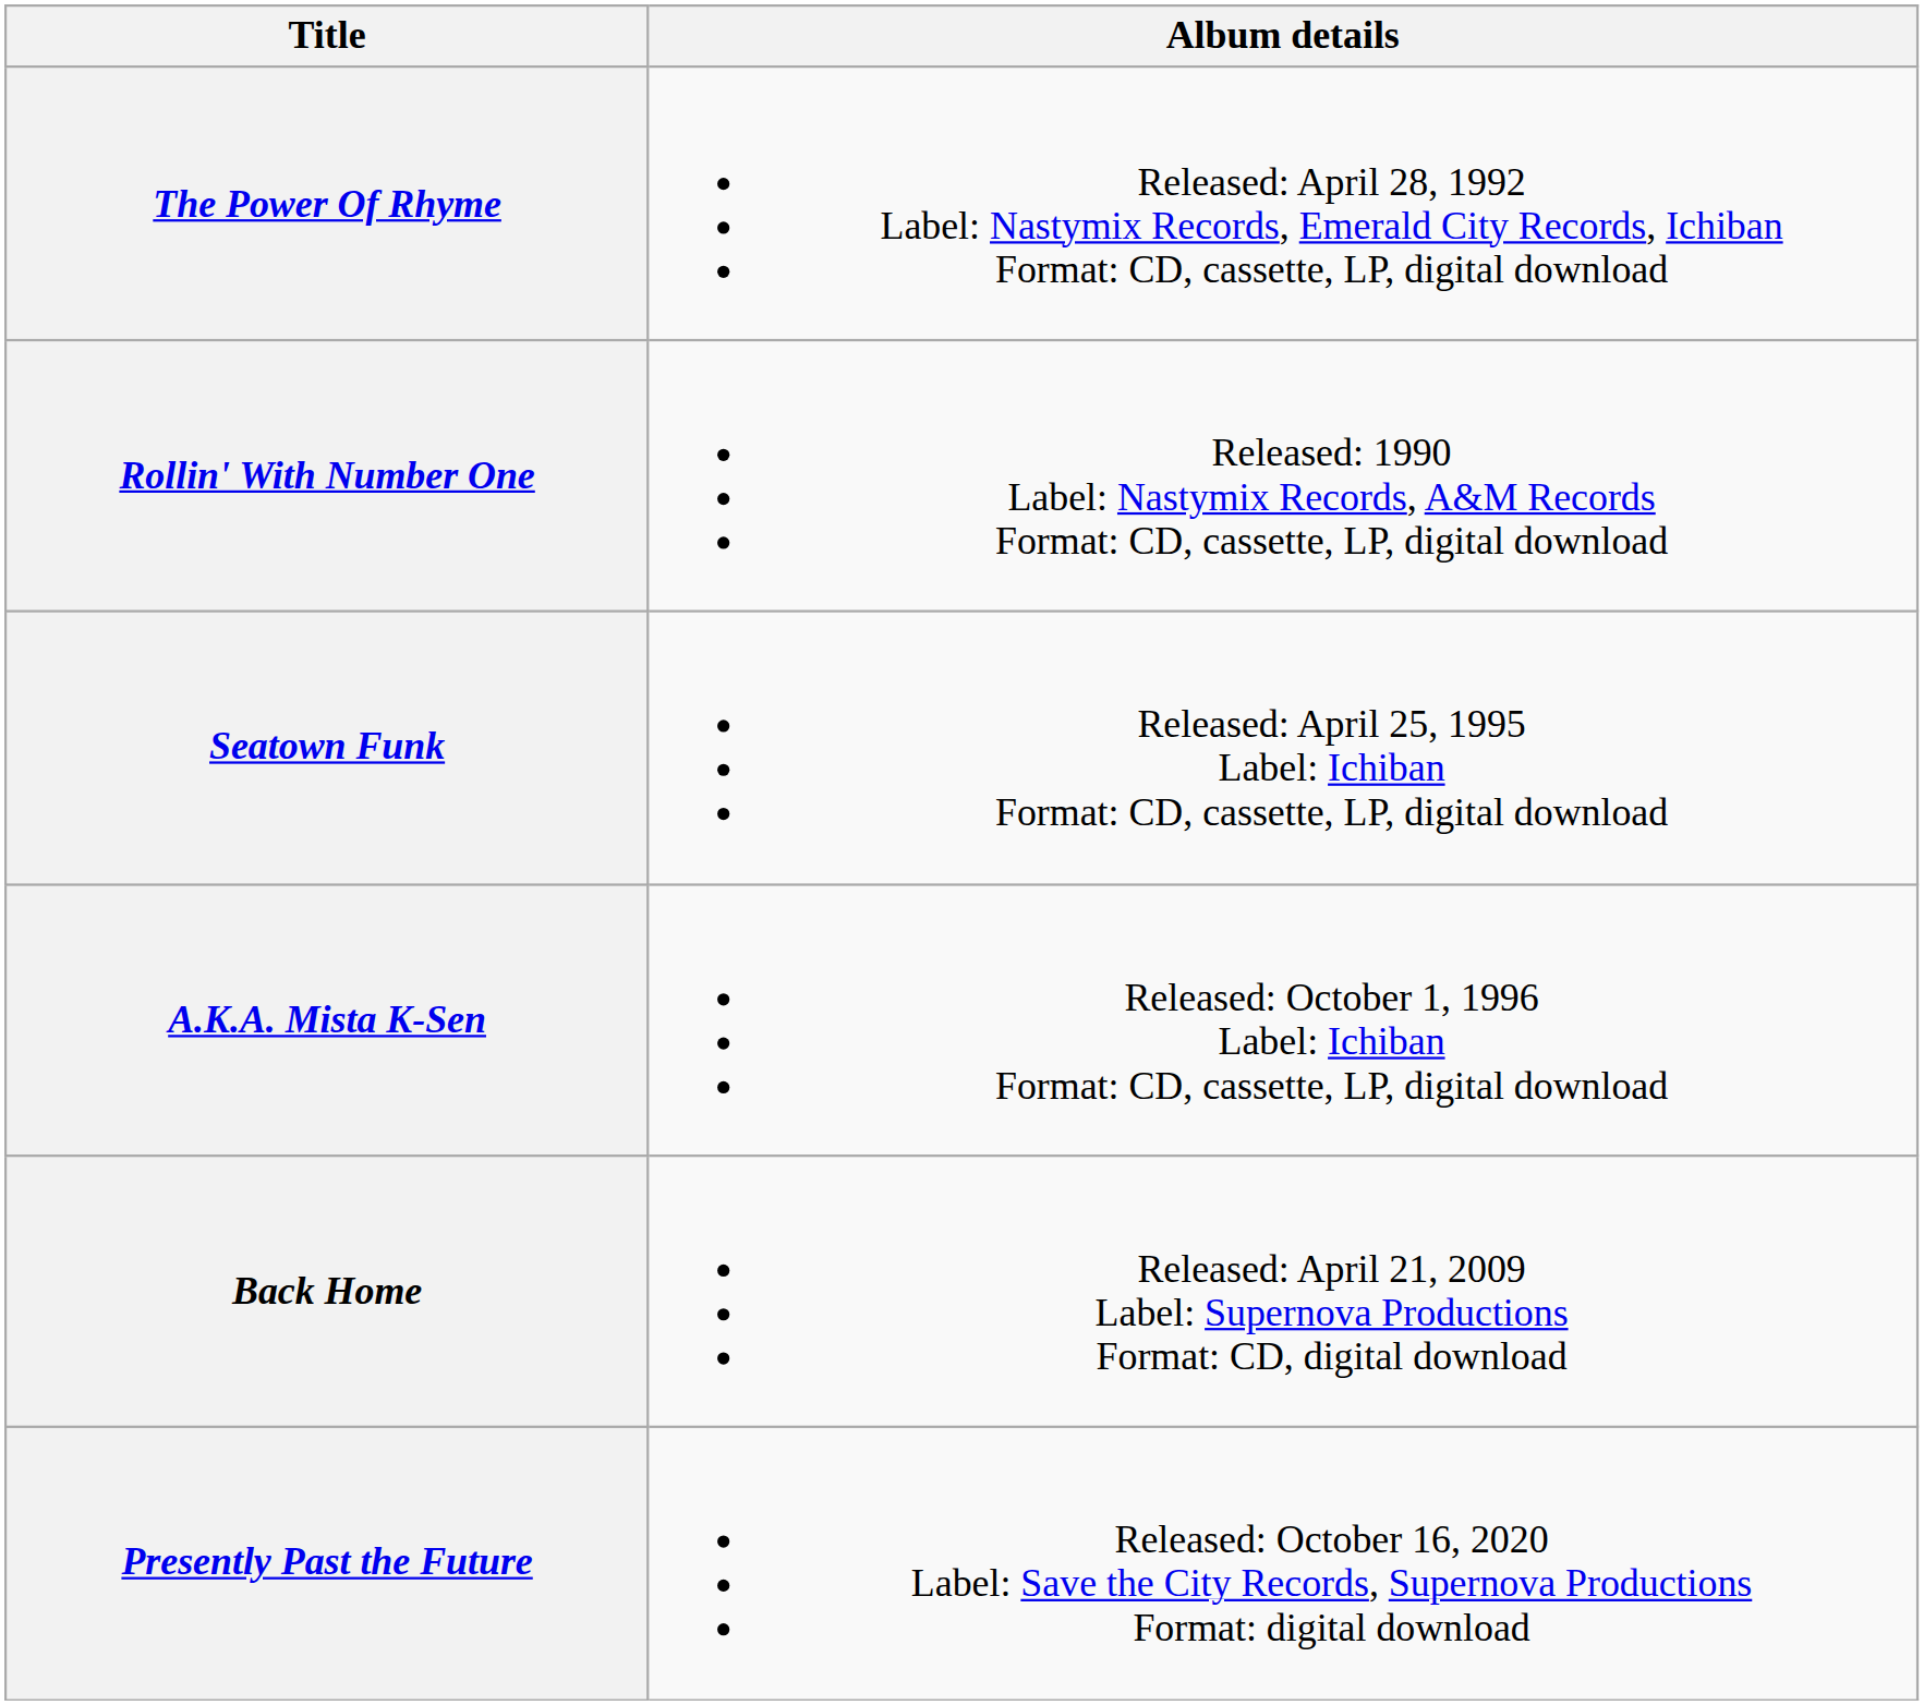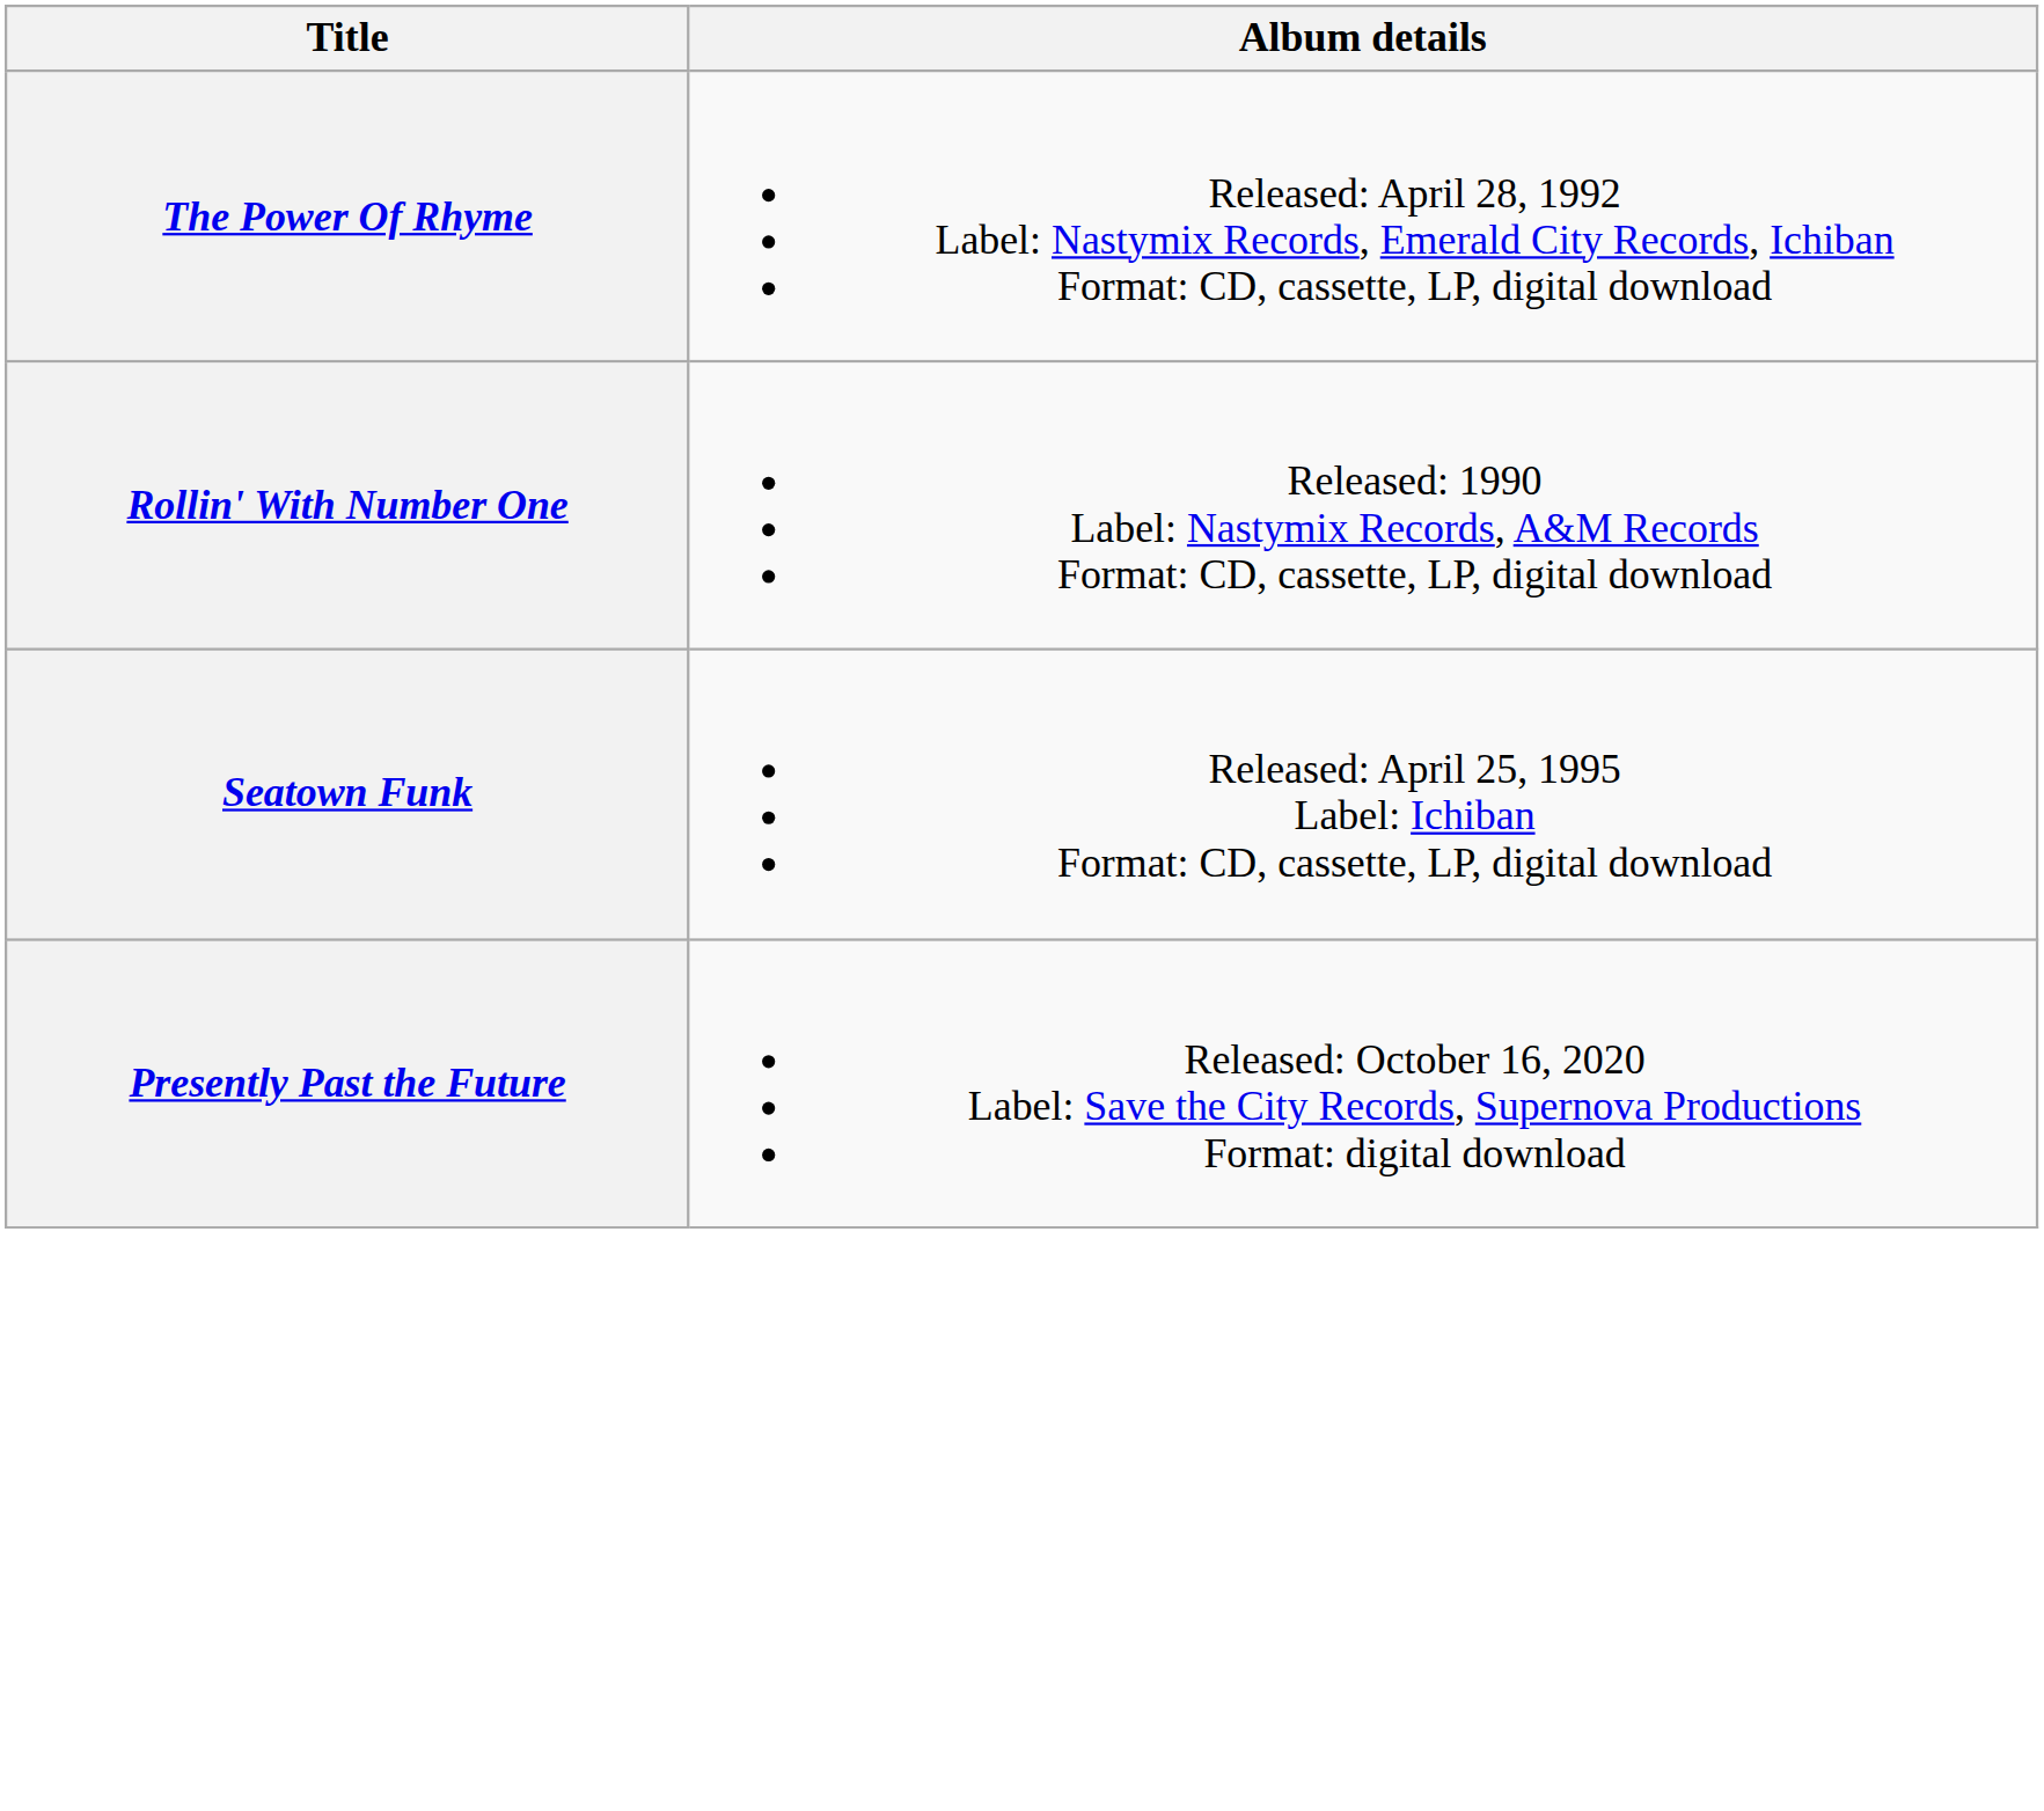 <table class="wikitable plainrowheaders" style="text-align:center;">
 <tr>
 <th scope="col" style="width:16em;">Title</th>
 <th scope="col" style="width:32em;">Album details</th>
 </tr>
 <tr>
 <th scope="row"><em><a href='#'>The Power Of Rhyme</a></em></th>
 <td><br><ul><li>Released: April 28, 1992</li><li>Label: <a href='#'>Nastymix Records</a>, <a href='#'>Emerald City Records</a>, <a href='#'>Ichiban</a></li><li>Format: CD, cassette, LP, digital download</li></ul></td>
 </tr>
 <tr>
 <th scope="row"><em><a href='#'>Rollin' With Number One</a></em></th>
 <td><br><ul><li>Released: 1990</li><li>Label: <a href='#'>Nastymix Records</a>, <a href='#'>A&M Records</a></li><li>Format: CD, cassette, LP, digital download</li></ul></td>
 </tr>
 <tr>
 <th scope="row"><em><a href='#'>Seatown Funk</a></em></th>
 <td><br><ul><li>Released: April 25, 1995</li><li>Label: <a href='#'>Ichiban</a></li><li>Format: CD, cassette, LP, digital download</li></ul></td>
 </tr>
 <tr>
-<th scope="row"><em><a href='#'>A.K.A. Mista K-Sen</a></em></th>
-<td><br><ul><li>Released: October 1, 1996</li><li>Label: <a href='#'>Ichiban</a></li><li>Format: CD, cassette, LP, digital download</li></ul></td>
-</tr>
-<tr>
-<th scope="row"><em>Back Home</em></th>
-<td><br><ul><li>Released: April 21, 2009</li><li>Label: <a href='#'>Supernova Productions</a></li><li>Format: CD, digital download</li></ul></td>
-</tr>
-<tr>
 <th scope="row"><em><a href='#'>Presently Past the Future</a></em></th>
 <td><br><ul><li>Released: October 16, 2020</li><li>Label: <a href='#'>Save the City Records</a>, <a href='#'>Supernova Productions</a></li><li>Format: digital download</li></ul></td>
 </tr>
 </table>
